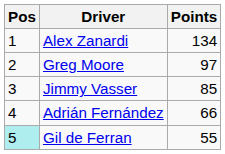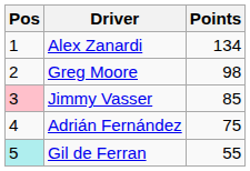 <table class="wikitable" style="font-size: 95%;">
 <tr>
 <th>Pos</th>
 <th>Driver</th>
 <th>Points</th>
 </tr>
 <tr>
 <td>1</td>
 <td> <a href='#'>Alex Zanardi</a></td>
 <td align="right">134</td>
 </tr>
 <tr>
 <td>2</td>
 <td> <a href='#'>Greg Moore</a></td>
-<td align="right">97</td>
+<td align="right">98</td>
 </tr>
 <tr>
-<td>3</td>
+<td style="background: pink;">3</td>
 <td> <a href='#'>Jimmy Vasser</a></td>
 <td align="right">85</td>
 </tr>
 <tr>
 <td>4</td>
 <td> <a href='#'>Adrián Fernández</a></td>
-<td align="right">66</td>
+<td align="right">75</td>
 </tr>
 <tr>
 <td style="background: paleturquoise;">5</td>
 <td> <a href='#'>Gil de Ferran</a></td>
 <td align="right">55</td>
 </tr>
 </table>
